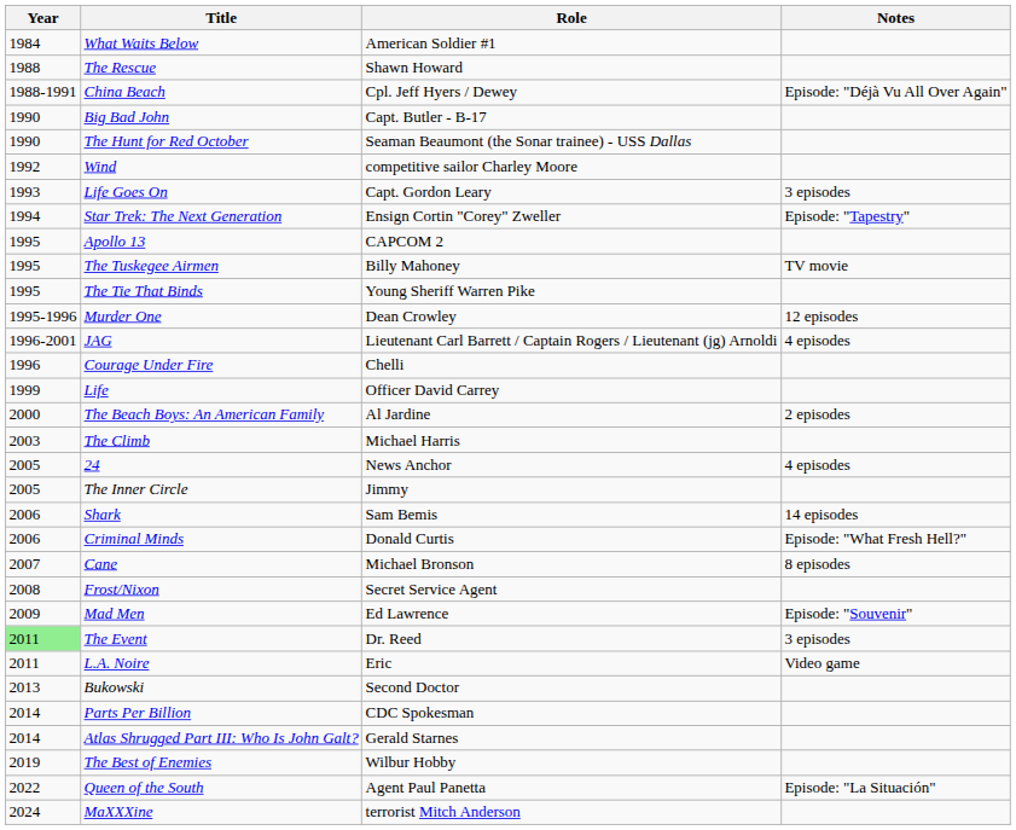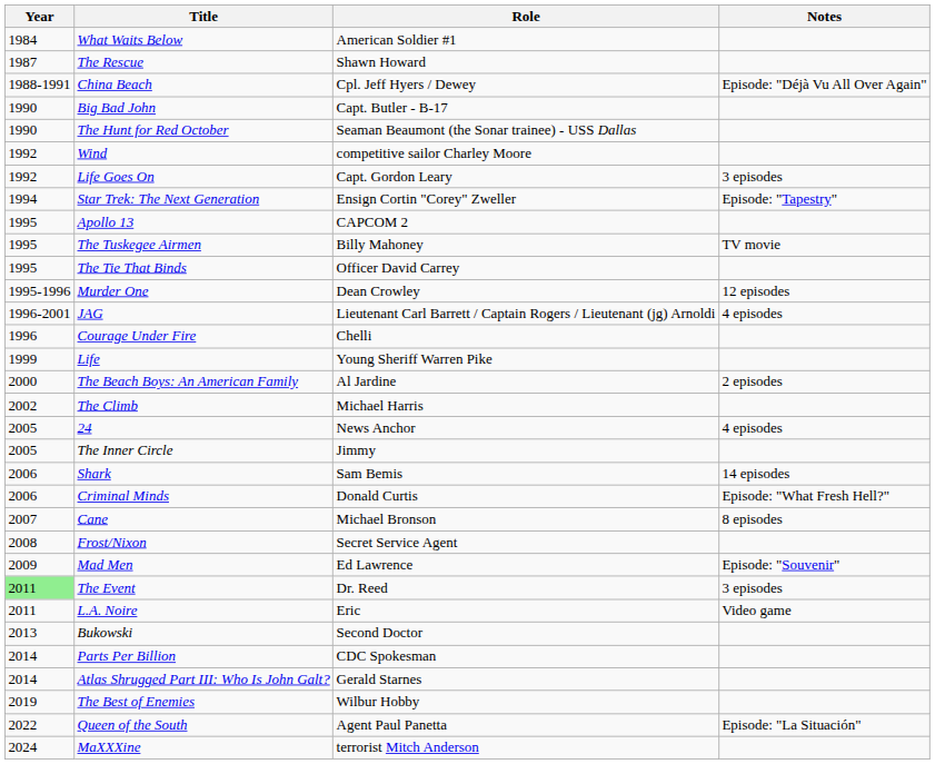 <table class="wikitable">
 <tr>
 <th>Year</th>
 <th>Title</th>
 <th>Role</th>
 <th>Notes</th>
 </tr>
 <tr>
 <td>1984</td>
 <td><em><a href='#'>What Waits Below</a></em></td>
 <td>American Soldier #1</td>
 <td></td>
 </tr>
 <tr>
-<td>1988</td>
+<td>1987</td>
 <td><em><a href='#'>The Rescue</a></em></td>
 <td>Shawn Howard</td>
 <td></td>
 </tr>
 <tr>
 <td>1988-1991</td>
 <td><em><a href='#'>China Beach</a></em></td>
 <td>Cpl. Jeff Hyers / Dewey</td>
 <td>Episode: "Déjà Vu All Over Again"</td>
 </tr>
 <tr>
 <td>1990</td>
 <td><em><a href='#'>Big Bad John</a></em></td>
 <td>Capt. Butler - B-17</td>
 <td></td>
 </tr>
 <tr>
 <td>1990</td>
 <td><em><a href='#'>The Hunt for Red October</a></em></td>
 <td>Seaman Beaumont (the Sonar trainee) - USS <em>Dallas</em></td>
 <td></td>
 </tr>
 <tr>
 <td>1992</td>
 <td><em><a href='#'>Wind</a></em></td>
 <td>competitive sailor Charley Moore</td>
 <td></td>
 </tr>
 <tr>
-<td>1993</td>
+<td>1992</td>
 <td><em><a href='#'>Life Goes On</a></em></td>
 <td>Capt. Gordon Leary</td>
 <td>3 episodes</td>
 </tr>
 <tr>
 <td>1994</td>
 <td><em><a href='#'>Star Trek: The Next Generation</a></em></td>
 <td>Ensign Cortin "Corey" Zweller</td>
 <td>Episode: "<a href='#'>Tapestry</a>"</td>
 </tr>
 <tr>
 <td>1995</td>
 <td><em><a href='#'>Apollo 13</a></em></td>
 <td>CAPCOM 2</td>
 <td></td>
 </tr>
 <tr>
 <td>1995</td>
 <td><em><a href='#'>The Tuskegee Airmen</a></em></td>
 <td>Billy Mahoney</td>
 <td>TV movie</td>
 </tr>
 <tr>
 <td>1995</td>
 <td><em><a href='#'>The Tie That Binds</a></em></td>
-<td>Young Sheriff Warren Pike</td>
+<td>Officer David Carrey</td>
 <td></td>
 </tr>
 <tr>
 <td>1995-1996</td>
 <td><em><a href='#'>Murder One</a></em></td>
 <td>Dean Crowley</td>
 <td>12 episodes</td>
 </tr>
 <tr>
 <td>1996-2001</td>
 <td><em><a href='#'>JAG</a></em></td>
 <td>Lieutenant Carl Barrett / Captain Rogers / Lieutenant (jg) Arnoldi</td>
 <td>4 episodes</td>
 </tr>
 <tr>
 <td>1996</td>
 <td><em><a href='#'>Courage Under Fire</a></em></td>
 <td>Chelli</td>
 <td></td>
 </tr>
 <tr>
 <td>1999</td>
 <td><em><a href='#'>Life</a></em></td>
-<td>Officer David Carrey</td>
+<td>Young Sheriff Warren Pike</td>
 <td></td>
 </tr>
 <tr>
 <td>2000</td>
 <td><em><a href='#'>The Beach Boys: An American Family</a></em></td>
 <td>Al Jardine</td>
 <td>2 episodes</td>
 </tr>
 <tr>
-<td>2003</td>
+<td>2002</td>
 <td><em><a href='#'>The Climb</a></em></td>
 <td>Michael Harris</td>
 <td></td>
 </tr>
 <tr>
 <td>2005</td>
 <td><em><a href='#'>24</a></em></td>
 <td>News Anchor</td>
 <td>4 episodes</td>
 </tr>
 <tr>
 <td>2005</td>
 <td><em>The Inner Circle</em></td>
 <td>Jimmy</td>
 <td></td>
 </tr>
 <tr>
 <td>2006</td>
 <td><em><a href='#'>Shark</a></em></td>
 <td>Sam Bemis</td>
 <td>14 episodes</td>
 </tr>
 <tr>
 <td>2006</td>
 <td><em><a href='#'>Criminal Minds</a></em></td>
 <td>Donald Curtis</td>
 <td>Episode: "What Fresh Hell?"</td>
 </tr>
 <tr>
 <td>2007</td>
 <td><em><a href='#'>Cane</a></em></td>
 <td>Michael Bronson</td>
 <td>8 episodes</td>
 </tr>
 <tr>
 <td>2008</td>
 <td><em><a href='#'>Frost/Nixon</a></em></td>
 <td>Secret Service Agent</td>
 <td></td>
 </tr>
 <tr>
 <td>2009</td>
 <td><em><a href='#'>Mad Men</a></em></td>
 <td>Ed Lawrence</td>
 <td>Episode: "<a href='#'>Souvenir</a>"</td>
 </tr>
 <tr>
 <td style="background: lightgreen;">2011</td>
 <td><em><a href='#'>The Event</a></em></td>
 <td>Dr. Reed</td>
 <td>3 episodes</td>
 </tr>
 <tr>
 <td>2011</td>
 <td><em><a href='#'>L.A. Noire</a></em></td>
 <td>Eric</td>
 <td>Video game</td>
 </tr>
 <tr>
 <td>2013</td>
 <td><em>Bukowski</em></td>
 <td>Second Doctor</td>
 <td></td>
 </tr>
 <tr>
 <td>2014</td>
 <td><em><a href='#'>Parts Per Billion</a></em></td>
 <td>CDC Spokesman</td>
 <td></td>
 </tr>
 <tr>
 <td>2014</td>
 <td><em><a href='#'>Atlas Shrugged Part III: Who Is John Galt?</a></em></td>
 <td>Gerald Starnes</td>
 <td></td>
 </tr>
 <tr>
 <td>2019</td>
 <td><em><a href='#'>The Best of Enemies</a></em></td>
 <td>Wilbur Hobby</td>
 <td></td>
 </tr>
 <tr>
 <td>2022</td>
 <td><em><a href='#'>Queen of the South</a></em></td>
 <td>Agent Paul Panetta</td>
 <td>Episode: "La Situación"</td>
 </tr>
 <tr>
 <td>2024</td>
 <td><em><a href='#'>MaXXXine</a></em></td>
 <td>terrorist <a href='#'>Mitch Anderson</a></td>
 <td></td>
 </tr>
 </table>
